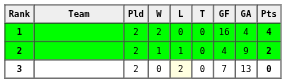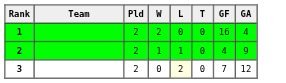 <table border=1 cellpadding=5 cellspacing=0>
 <tr>
 <th bgcolor="#efefef" width="20">Rank</th>
 <th bgcolor="#efefef" width="120">Team</th>
 <th bgcolor="#efefef" width="20">Pld</th>
 <th bgcolor="#efefef" width="20">W</th>
 <th bgcolor="#efefef" width="20">L</th>
 <th bgcolor="#efefef" width="20">T</th>
 <th bgcolor="#efefef" width="20">GF</th>
 <th bgcolor="#efefef" width="20">GA</th>
-<th bgcolor="#efefef" width="20">Pts</th>
 </tr>
 <tr align=center bgcolor="lime">
 <td><strong>1</strong></td>
 <td align=left></td>
 <td>2</td>
 <td>2</td>
 <td>0</td>
 <td>0</td>
 <td>16</td>
 <td>4</td>
-<td><strong>4</strong></td>
 </tr>
 <tr align=center bgcolor="lime">
 <td><strong>2</strong></td>
 <td align=left></td>
 <td>2</td>
 <td>1</td>
 <td>1</td>
 <td>0</td>
 <td>4</td>
 <td>9</td>
-<td><strong>2</strong></td>
 </tr>
 <tr align=center>
 <td><strong>3</strong></td>
 <td align=left></td>
 <td>2</td>
 <td>0</td>
 <td style="background: lightyellow;">2</td>
 <td>0</td>
 <td>7</td>
-<td>13</td>
-<td><strong>0</strong></td>
+<td>12</td>
 </tr>
 </table>
